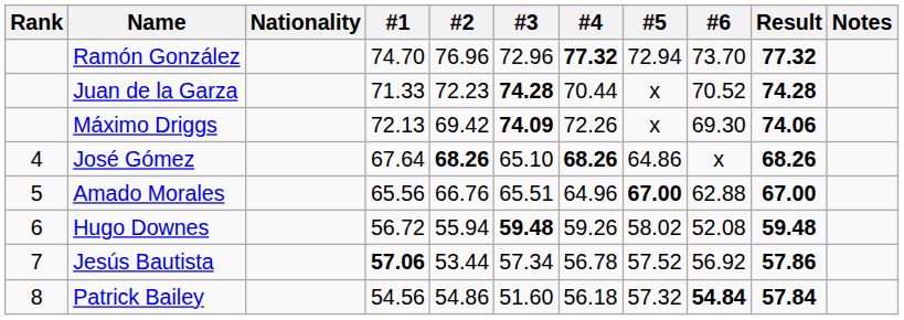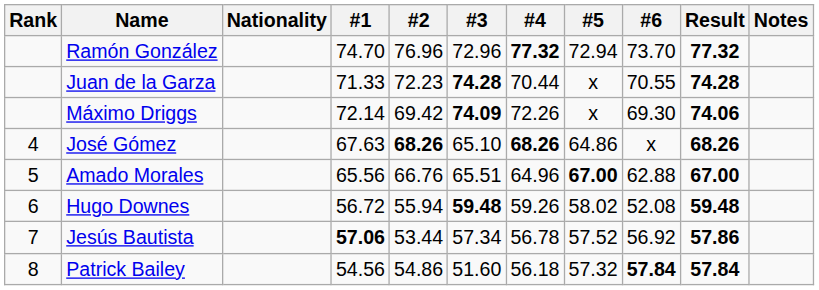 <table class="wikitable sortable" style="text-align:center;font-size:95%">
 <tr>
 <th>Rank</th>
 <th>Name</th>
 <th>Nationality</th>
 <th>#1</th>
 <th>#2</th>
 <th>#3</th>
 <th>#4</th>
 <th>#5</th>
 <th>#6</th>
 <th>Result</th>
 <th>Notes</th>
 </tr>
 <tr>
 <td></td>
 <td align=left><a href='#'>Ramón González</a></td>
 <td align=left></td>
 <td>74.70</td>
 <td>76.96</td>
 <td>72.96</td>
 <td><strong>77.32</strong></td>
 <td>72.94</td>
 <td>73.70</td>
 <td><strong>77.32</strong></td>
 <td></td>
 </tr>
 <tr>
 <td></td>
 <td align=left><a href='#'>Juan de la Garza</a></td>
 <td align=left></td>
 <td>71.33</td>
 <td>72.23</td>
 <td><strong>74.28</strong></td>
 <td>70.44</td>
 <td>x</td>
-<td>70.52</td>
+<td>70.55</td>
 <td><strong>74.28</strong></td>
 <td></td>
 </tr>
 <tr>
 <td></td>
 <td align=left><a href='#'>Máximo Driggs</a></td>
 <td align=left></td>
-<td>72.13</td>
+<td>72.14</td>
 <td>69.42</td>
 <td><strong>74.09</strong></td>
 <td>72.26</td>
 <td>x</td>
 <td>69.30</td>
 <td><strong>74.06</strong></td>
 <td></td>
 </tr>
 <tr>
 <td>4</td>
 <td align=left><a href='#'>José Gómez</a></td>
 <td align=left></td>
-<td>67.64</td>
+<td>67.63</td>
 <td><strong>68.26</strong></td>
 <td>65.10</td>
 <td><strong>68.26</strong></td>
 <td>64.86</td>
 <td>x</td>
 <td><strong>68.26</strong></td>
 <td></td>
 </tr>
 <tr>
 <td>5</td>
 <td align=left><a href='#'>Amado Morales</a></td>
 <td align=left></td>
 <td>65.56</td>
 <td>66.76</td>
 <td>65.51</td>
 <td>64.96</td>
 <td><strong>67.00</strong></td>
 <td>62.88</td>
 <td><strong>67.00</strong></td>
 <td></td>
 </tr>
 <tr>
 <td>6</td>
 <td align=left><a href='#'>Hugo Downes</a></td>
 <td align=left></td>
 <td>56.72</td>
 <td>55.94</td>
 <td><strong>59.48</strong></td>
 <td>59.26</td>
 <td>58.02</td>
 <td>52.08</td>
 <td><strong>59.48</strong></td>
 <td></td>
 </tr>
 <tr>
 <td>7</td>
 <td align=left><a href='#'>Jesús Bautista</a></td>
 <td align=left></td>
 <td><strong>57.06</strong></td>
 <td>53.44</td>
 <td>57.34</td>
 <td>56.78</td>
 <td>57.52</td>
 <td>56.92</td>
 <td><strong>57.86</strong></td>
 <td></td>
 </tr>
 <tr>
 <td>8</td>
 <td align=left><a href='#'>Patrick Bailey</a></td>
 <td align=left></td>
 <td>54.56</td>
 <td>54.86</td>
 <td>51.60</td>
 <td>56.18</td>
 <td>57.32</td>
-<td><strong>54.84</strong></td>
+<td><strong>57.84</strong></td>
 <td><strong>57.84</strong></td>
 <td></td>
 </tr>
 </table>
